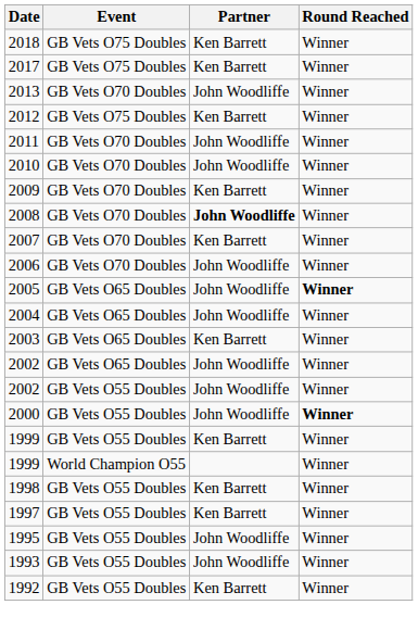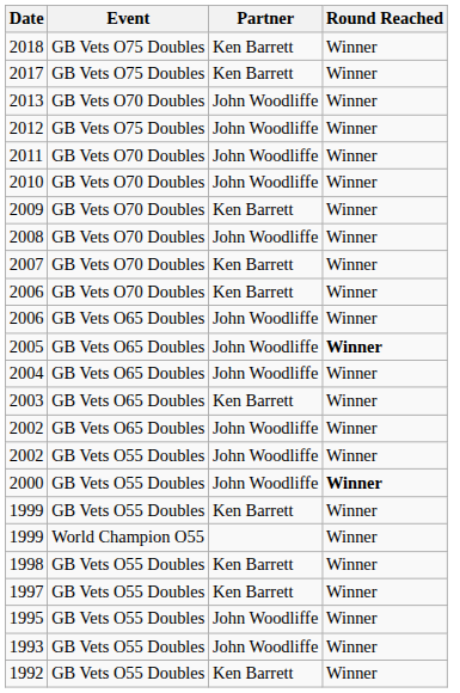 <table class="wikitable sortable">
 <tr>
 <th>Date</th>
 <th>Event</th>
 <th>Partner</th>
 <th>Round Reached</th>
 </tr>
 <tr>
 <td>2018</td>
 <td>GB Vets O75 Doubles</td>
 <td>Ken Barrett</td>
 <td>Winner</td>
 </tr>
 <tr>
 <td>2017</td>
 <td>GB Vets O75 Doubles</td>
 <td>Ken Barrett</td>
 <td>Winner</td>
 </tr>
 <tr>
 <td>2013</td>
 <td>GB Vets O70 Doubles</td>
 <td>John Woodliffe</td>
 <td>Winner</td>
 </tr>
 <tr>
 <td>2012</td>
 <td>GB Vets O75 Doubles</td>
-<td>Ken Barrett</td>
+<td>John Woodliffe</td>
 <td>Winner</td>
 </tr>
 <tr>
 <td>2011</td>
 <td>GB Vets O70 Doubles</td>
 <td>John Woodliffe</td>
 <td>Winner</td>
 </tr>
 <tr>
 <td>2010</td>
 <td>GB Vets O70 Doubles</td>
 <td>John Woodliffe</td>
 <td>Winner</td>
 </tr>
 <tr>
 <td>2009</td>
 <td>GB Vets O70 Doubles</td>
 <td>Ken Barrett</td>
 <td>Winner</td>
 </tr>
 <tr>
 <td>2008</td>
 <td>GB Vets O70 Doubles</td>
-<td><strong>John Woodliffe</strong></td>
+<td>John Woodliffe</td>
 <td>Winner</td>
 </tr>
 <tr>
 <td>2007</td>
 <td>GB Vets O70 Doubles</td>
 <td>Ken Barrett</td>
 <td>Winner</td>
 </tr>
 <tr>
 <td>2006</td>
 <td>GB Vets O70 Doubles</td>
+<td>Ken Barrett</td>
+<td>Winner</td>
+</tr>
+<tr>
+<td>2006</td>
+<td>GB Vets O65 Doubles</td>
 <td>John Woodliffe</td>
 <td>Winner</td>
 </tr>
 <tr>
 <td>2005</td>
 <td>GB Vets O65 Doubles</td>
 <td>John Woodliffe</td>
 <td><strong>Winner</strong></td>
 </tr>
 <tr>
 <td>2004</td>
 <td>GB Vets O65 Doubles</td>
 <td>John Woodliffe</td>
 <td>Winner</td>
 </tr>
 <tr>
 <td>2003</td>
 <td>GB Vets O65 Doubles</td>
 <td>Ken Barrett</td>
 <td>Winner</td>
 </tr>
 <tr>
 <td>2002</td>
 <td>GB Vets O65 Doubles</td>
 <td>John Woodliffe</td>
 <td>Winner</td>
 </tr>
 <tr>
 <td>2002</td>
 <td>GB Vets O55 Doubles</td>
 <td>John Woodliffe</td>
 <td>Winner</td>
 </tr>
 <tr>
 <td>2000</td>
 <td>GB Vets O55 Doubles</td>
 <td>John Woodliffe</td>
 <td><strong>Winner</strong></td>
 </tr>
 <tr>
 <td>1999</td>
 <td>GB Vets O55 Doubles</td>
 <td>Ken Barrett</td>
 <td>Winner</td>
 </tr>
 <tr>
 <td>1999</td>
 <td>World Champion O55</td>
 <td></td>
 <td>Winner</td>
 </tr>
 <tr>
 <td>1998</td>
 <td>GB Vets O55 Doubles</td>
 <td>Ken Barrett</td>
 <td>Winner</td>
 </tr>
 <tr>
 <td>1997</td>
 <td>GB Vets O55 Doubles</td>
 <td>Ken Barrett</td>
 <td>Winner</td>
 </tr>
 <tr>
 <td>1995</td>
 <td>GB Vets O55 Doubles</td>
 <td>John Woodliffe</td>
 <td>Winner</td>
 </tr>
 <tr>
 <td>1993</td>
 <td>GB Vets O55 Doubles</td>
 <td>John Woodliffe</td>
 <td>Winner</td>
 </tr>
 <tr>
 <td>1992</td>
 <td>GB Vets O55 Doubles</td>
 <td>Ken Barrett</td>
 <td>Winner</td>
 </tr>
 </table>
